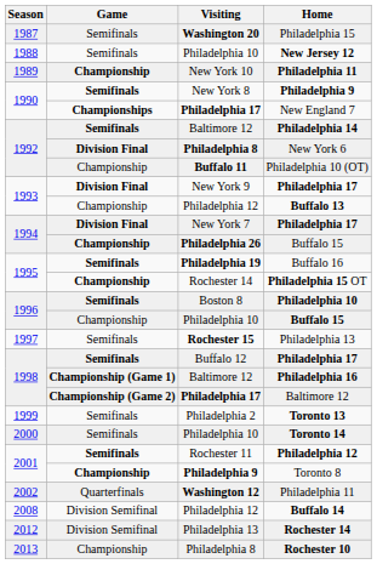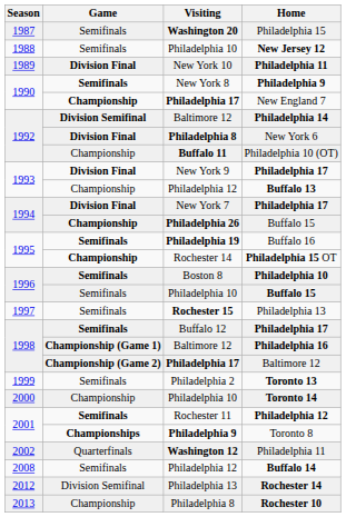 <table class="wikitable">
 <tr>
 <th>Season</th>
 <th>Game</th>
 <th>Visiting</th>
 <th>Home</th>
 </tr>
 <tr ALIGN=center bgcolor="#f0f0f0">
 <td><a href='#'>1987</a></td>
 <td>Semifinals</td>
 <td><strong>Washington 20</strong></td>
 <td>Philadelphia 15</td>
 </tr>
 <tr ALIGN=center>
 <td><a href='#'>1988</a></td>
 <td>Semifinals</td>
 <td>Philadelphia 10</td>
 <td><strong>New Jersey 12</strong></td>
 </tr>
 <tr ALIGN=center bgcolor="#f0f0f0">
 <td><a href='#'>1989</a></td>
-<td><strong>Championship</strong></td>
+<td><strong>Division Final</strong></td>
 <td>New York 10</td>
 <td><strong>Philadelphia 11</strong></td>
 </tr>
 <tr ALIGN=center>
 <td rowspan="2"><a href='#'>1990</a></td>
 <td><strong>Semifinals</strong></td>
 <td>New York 8</td>
 <td><strong>Philadelphia 9</strong></td>
 </tr>
 <tr ALIGN=center>
-<td><strong>Championships</strong></td>
+<td><strong>Championship</strong></td>
 <td><strong>Philadelphia 17</strong></td>
 <td>New England 7</td>
 </tr>
 <tr ALIGN=center bgcolor="#f0f0f0">
 <td rowspan="3"><a href='#'>1992</a></td>
-<td><strong>Semifinals</strong></td>
+<td><strong>Division Semifinal</strong></td>
 <td>Baltimore 12</td>
 <td><strong>Philadelphia 14</strong></td>
 </tr>
 <tr ALIGN=center bgcolor="#f0f0f0">
 <td><strong>Division Final</strong></td>
 <td><strong>Philadelphia 8</strong></td>
 <td>New York 6</td>
 </tr>
 <tr ALIGN=center bgcolor="#f0f0f0">
 <td>Championship</td>
 <td><strong>Buffalo 11</strong></td>
 <td>Philadelphia 10 (OT)</td>
 </tr>
 <tr ALIGN=center>
 <td rowspan="2"><a href='#'>1993</a></td>
 <td><strong>Division Final</strong></td>
 <td>New York 9</td>
 <td><strong>Philadelphia 17</strong></td>
 </tr>
 <tr ALIGN=center>
 <td>Championship</td>
 <td>Philadelphia 12</td>
 <td><strong>Buffalo 13</strong></td>
 </tr>
 <tr ALIGN=center bgcolor="#f0f0f0">
 <td rowspan="2"><a href='#'>1994</a></td>
 <td><strong>Division Final</strong></td>
 <td>New York 7</td>
 <td><strong>Philadelphia 17</strong></td>
 </tr>
 <tr ALIGN=center bgcolor="#f0f0f0">
 <td><strong>Championship</strong></td>
 <td><strong>Philadelphia 26</strong></td>
 <td>Buffalo 15</td>
 </tr>
 <tr ALIGN=center>
 <td rowspan="2"><a href='#'>1995</a></td>
 <td><strong>Semifinals</strong></td>
 <td><strong>Philadelphia 19</strong></td>
 <td>Buffalo 16</td>
 </tr>
 <tr ALIGN=center>
 <td><strong>Championship</strong></td>
 <td>Rochester 14</td>
 <td><strong>Philadelphia 15</strong> OT</td>
 </tr>
 <tr ALIGN=center bgcolor="#f0f0f0">
 <td rowspan="2"><a href='#'>1996</a></td>
 <td><strong>Semifinals</strong></td>
 <td>Boston 8</td>
 <td><strong>Philadelphia 10</strong></td>
 </tr>
 <tr ALIGN=center bgcolor="#f0f0f0">
-<td>Championship</td>
+<td>Semifinals</td>
 <td>Philadelphia 10</td>
 <td><strong>Buffalo 15</strong></td>
 </tr>
 <tr ALIGN=center>
 <td><a href='#'>1997</a></td>
 <td>Semifinals</td>
 <td><strong>Rochester 15</strong></td>
 <td>Philadelphia 13</td>
 </tr>
 <tr ALIGN=center bgcolor="#f0f0f0">
 <td rowspan="3"><a href='#'>1998</a></td>
 <td><strong>Semifinals</strong></td>
 <td>Buffalo 12</td>
 <td><strong>Philadelphia 17</strong></td>
 </tr>
 <tr ALIGN=center bgcolor="#f0f0f0">
 <td><strong>Championship (Game 1)</strong></td>
 <td>Baltimore 12</td>
 <td><strong>Philadelphia 16</strong></td>
 </tr>
 <tr ALIGN=center bgcolor="#f0f0f0">
 <td><strong>Championship (Game 2)</strong></td>
 <td><strong>Philadelphia 17</strong></td>
 <td>Baltimore 12</td>
 </tr>
 <tr ALIGN=center>
 <td><a href='#'>1999</a></td>
 <td>Semifinals</td>
 <td>Philadelphia 2</td>
 <td><strong>Toronto 13</strong></td>
 </tr>
 <tr ALIGN=center bgcolor="#f0f0f0">
 <td><a href='#'>2000</a></td>
-<td>Semifinals</td>
+<td>Championship</td>
 <td>Philadelphia 10</td>
 <td><strong>Toronto 14</strong></td>
 </tr>
 <tr ALIGN=center>
 <td rowspan="2"><a href='#'>2001</a></td>
 <td><strong>Semifinals</strong></td>
 <td>Rochester 11</td>
 <td><strong>Philadelphia 12</strong></td>
 </tr>
 <tr ALIGN=center>
-<td><strong>Championship</strong></td>
+<td><strong>Championships</strong></td>
 <td><strong>Philadelphia 9</strong></td>
 <td>Toronto 8</td>
 </tr>
 <tr ALIGN=center bgcolor="#f0f0f0">
 <td><a href='#'>2002</a></td>
 <td>Quarterfinals</td>
 <td><strong>Washington 12</strong></td>
 <td>Philadelphia 11</td>
 </tr>
 <tr ALIGN=center>
 <td><a href='#'>2008</a></td>
-<td>Division Semifinal</td>
+<td>Semifinals</td>
 <td>Philadelphia 12</td>
 <td><strong>Buffalo 14</strong></td>
 </tr>
 <tr ALIGN=center bgcolor="#f0f0f0">
 <td><a href='#'>2012</a></td>
 <td>Division Semifinal</td>
 <td>Philadelphia 13</td>
 <td><strong>Rochester 14</strong></td>
 </tr>
 <tr ALIGN=center bgcolor="#f0f0f0">
 <td><a href='#'>2013</a></td>
 <td>Championship</td>
 <td>Philadelphia 8</td>
 <td><strong>Rochester 10</strong></td>
 </tr>
 </table>
